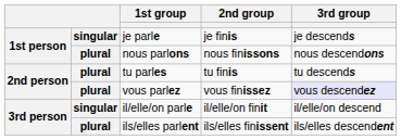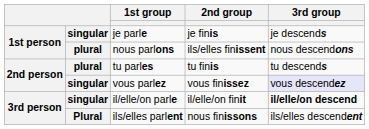 <table class=wikitable>
 <tr>
 <th colspan=2 rowspan=2></th>
 <th>1st group</th>
 <th>2nd group</th>
 <th>3rd group</th>
 </tr>
 <tr>
 <th></th>
 <th></th>
 <th></th>
 </tr>
 <tr>
 <th rowspan="2">1st person</th>
 <th>singular</th>
 <td>je parl<strong>e</strong></td>
 <td>je fin<strong>is</strong></td>
 <td>je descend<strong><em>s</em></strong></td>
 </tr>
 <tr>
 <th>plural</th>
 <td>nous parl<strong>ons</strong></td>
-<td>nous fin<strong>issons</strong></td>
+<td>ils/elles fin<strong>issent</strong></td>
 <td>nous descend<strong><em>ons</em></strong></td>
 </tr>
 <tr>
 <th rowspan="2">2nd person</th>
 <th>plural</th>
 <td>tu parl<strong>es</strong></td>
 <td>tu fin<strong>is</strong></td>
 <td>tu descend<strong><em>s</em></strong></td>
 </tr>
 <tr>
-<th>plural</th>
+<th>singular</th>
 <td>vous parl<strong>ez</strong></td>
 <td>vous fin<strong>issez</strong></td>
 <td style="background: lavender;">vous descend<strong><em>ez</em></strong></td>
 </tr>
 <tr>
 <th rowspan="2">3rd person</th>
 <th>singular</th>
 <td>il/elle/on parl<strong>e</strong></td>
 <td>il/elle/on fin<strong>it</strong></td>
-<td>il/elle/on descend</td>
+<td><strong>il/elle/on descend</strong></td>
 </tr>
 <tr>
-<th>plural</th>
+<th>Plural</th>
 <td>ils/elles parl<strong>ent</strong></td>
-<td>ils/elles fin<strong>issent</strong></td>
+<td>nous fin<strong>issons</strong></td>
 <td>ils/elles descend<strong><em>ent</em></strong></td>
 </tr>
 </table>
